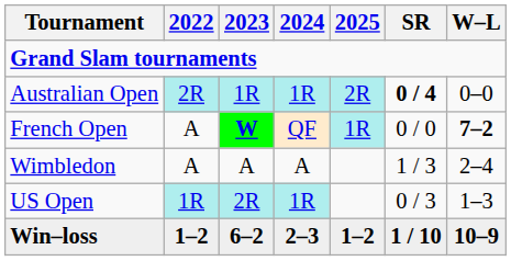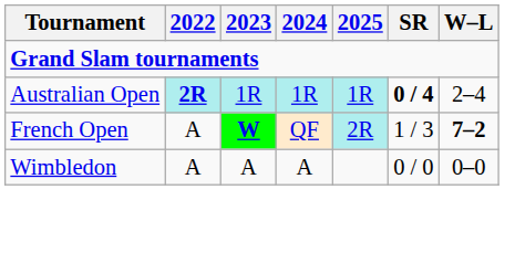 <table class=wikitable style=text-align:center>
 <tr>
 <th>Tournament</th>
 <th><a href='#'>2022</a></th>
 <th><a href='#'>2023</a></th>
 <th><a href='#'>2024</a></th>
 <th><a href='#'>2025</a></th>
 <th>SR</th>
 <th>W–L</th>
 </tr>
 <tr>
 <td colspan=7 align=left><strong><a href='#'>Grand Slam tournaments</a></strong></td>
 </tr>
 <tr>
 <td align=left><a href='#'>Australian Open</a></td>
-<td bgcolor=afeeee><a href='#'>2R</a></td>
+<td bgcolor=afeeee><strong><a href='#'>2R</a></strong></td>
 <td bgcolor=afeeee><a href='#'>1R</a></td>
 <td bgcolor=afeeee><a href='#'>1R</a></td>
-<td bgcolor=afeeee><a href='#'>2R</a></td>
+<td bgcolor=afeeee><a href='#'>1R</a></td>
 <td><strong>0 / 4</strong></td>
-<td>0–0</td>
+<td>2–4</td>
 </tr>
 <tr>
 <td align=left><a href='#'>French Open</a></td>
 <td>A</td>
 <td bgcolor=lime><a href='#'><strong>W</strong></a></td>
 <td bgcolor=ffebcd><a href='#'>QF</a></td>
-<td bgcolor=afeeee><a href='#'>1R</a></td>
-<td>0 / 0</td>
+<td bgcolor=afeeee><a href='#'>2R</a></td>
+<td>1 / 3</td>
 <td><strong>7–2</strong></td>
 </tr>
 <tr>
 <td align=left><a href='#'>Wimbledon</a></td>
 <td>A</td>
 <td>A</td>
 <td>A</td>
 <td></td>
-<td>1 / 3</td>
-<td>2–4</td>
-</tr>
-<tr>
-<td align=left><a href='#'>US Open</a></td>
-<td bgcolor=afeeee><a href='#'>1R</a></td>
-<td bgcolor=afeeee><a href='#'>2R</a></td>
-<td bgcolor=afeeee><a href='#'>1R</a></td>
-<td></td>
-<td>0 / 3</td>
-<td>1–3</td>
-</tr>
-<tr style=font-weight:bold;background:#efefef>
-<td align=left>Win–loss</td>
-<td>1–2</td>
-<td>6–2</td>
-<td>2–3</td>
-<td>1–2</td>
-<td>1 / 10</td>
-<td>10–9</td>
+<td>0 / 0</td>
+<td>0–0</td>
 </tr>
 </table>
